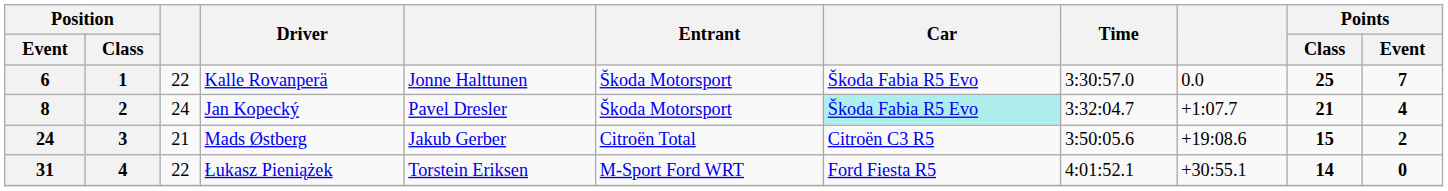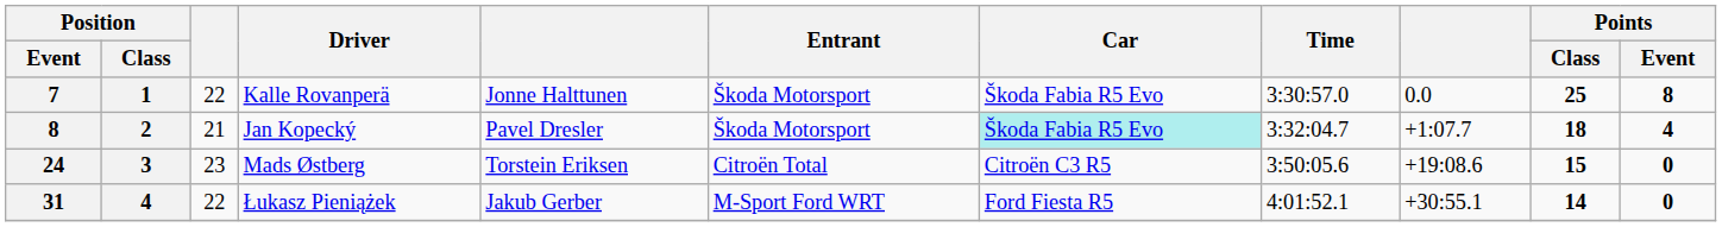 <table class="wikitable" width=85% style="font-size: 85%;">
 <tr>
 <th colspan="2">Position</th>
 <th rowspan="2"></th>
 <th rowspan="2">Driver</th>
 <th rowspan="2"></th>
 <th rowspan="2">Entrant</th>
 <th rowspan="2">Car</th>
 <th rowspan="2">Time</th>
 <th rowspan="2"></th>
 <th colspan="2">Points</th>
 </tr>
 <tr>
 <th>Event</th>
 <th>Class</th>
 <th>Class</th>
 <th>Event</th>
 </tr>
 <tr>
-<th>6</th>
+<th>7</th>
 <th>1</th>
 <td align="center">22</td>
 <td><a href='#'>Kalle Rovanperä</a></td>
 <td nowrap><a href='#'>Jonne Halttunen</a></td>
 <td nowrap><a href='#'>Škoda Motorsport</a></td>
 <td nowrap><a href='#'>Škoda Fabia R5 Evo</a></td>
 <td>3:30:57.0</td>
 <td>0.0</td>
 <td align="center"><strong>25</strong></td>
-<td align="center"><strong>7</strong></td>
+<td align="center"><strong>8</strong></td>
 </tr>
 <tr>
 <th>8</th>
 <th>2</th>
-<td align="center">24</td>
+<td align="center">21</td>
 <td><a href='#'>Jan Kopecký</a></td>
 <td><a href='#'>Pavel Dresler</a></td>
 <td><a href='#'>Škoda Motorsport</a></td>
 <td style="background: paleturquoise;"><a href='#'>Škoda Fabia R5 Evo</a></td>
 <td>3:32:04.7</td>
 <td>+1:07.7</td>
-<td align="center"><strong>21</strong></td>
+<td align="center"><strong>18</strong></td>
 <td align="center"><strong>4</strong></td>
 </tr>
 <tr>
 <th>24</th>
 <th>3</th>
-<td align="center">21</td>
+<td align="center">23</td>
 <td><a href='#'>Mads Østberg</a></td>
-<td><a href='#'>Jakub Gerber</a></td>
+<td><a href='#'>Torstein Eriksen</a></td>
 <td><a href='#'>Citroën Total</a></td>
 <td><a href='#'>Citroën C3 R5</a></td>
 <td>3:50:05.6</td>
 <td>+19:08.6</td>
 <td align="center"><strong>15</strong></td>
-<td align="center"><strong>2</strong></td>
+<td align="center"><strong>0</strong></td>
 </tr>
 <tr>
 <th>31</th>
 <th>4</th>
 <td align="center">22</td>
 <td nowrap><a href='#'>Łukasz Pieniążek</a></td>
-<td><a href='#'>Torstein Eriksen</a></td>
+<td><a href='#'>Jakub Gerber</a></td>
 <td nowrap><a href='#'>M-Sport Ford WRT</a></td>
 <td><a href='#'>Ford Fiesta R5</a></td>
 <td>4:01:52.1</td>
 <td>+30:55.1</td>
 <td align="center"><strong>14</strong></td>
 <td align="center"><strong>0</strong></td>
 </tr>
 <tr>
 </tr>
 </table>
